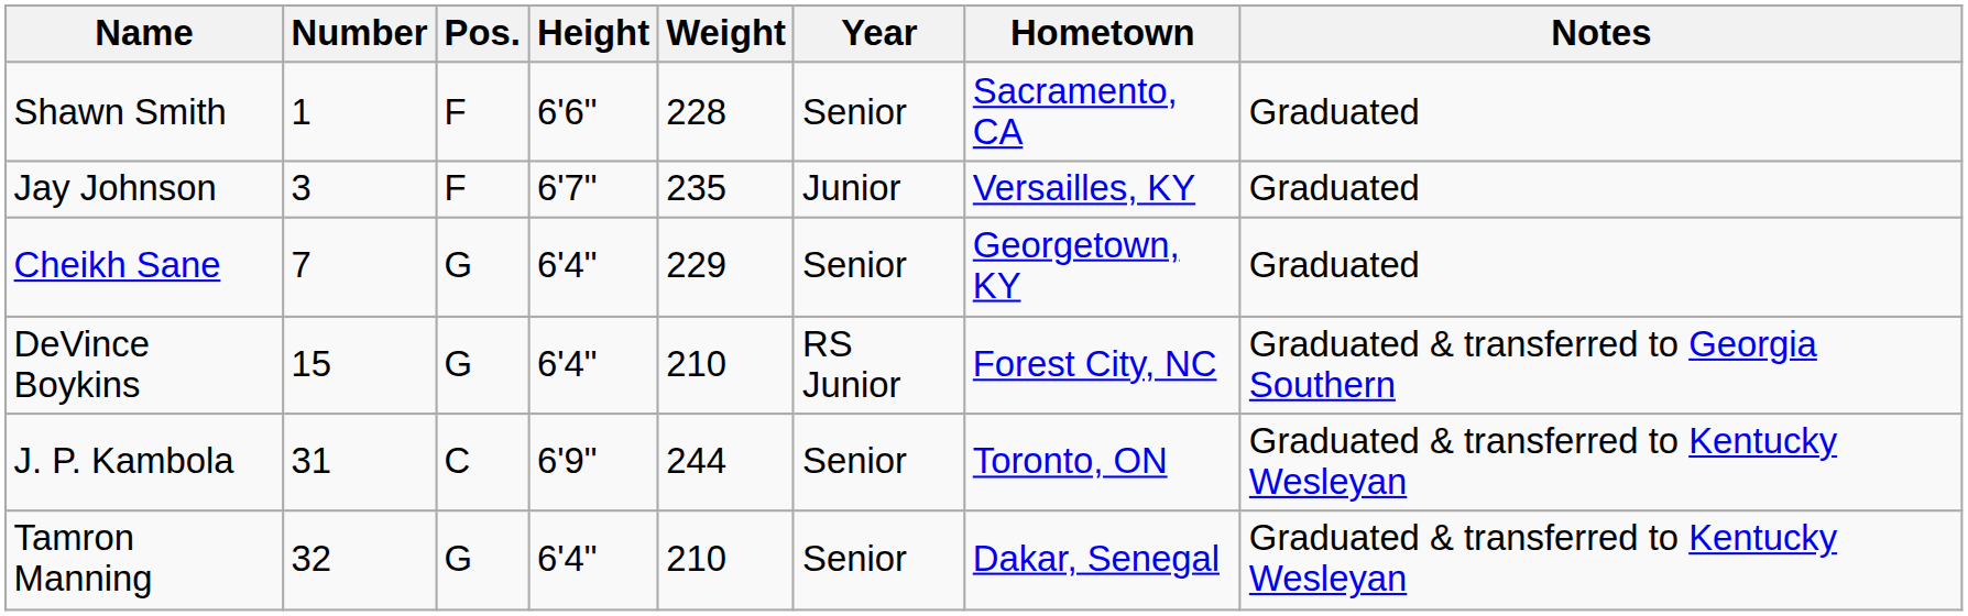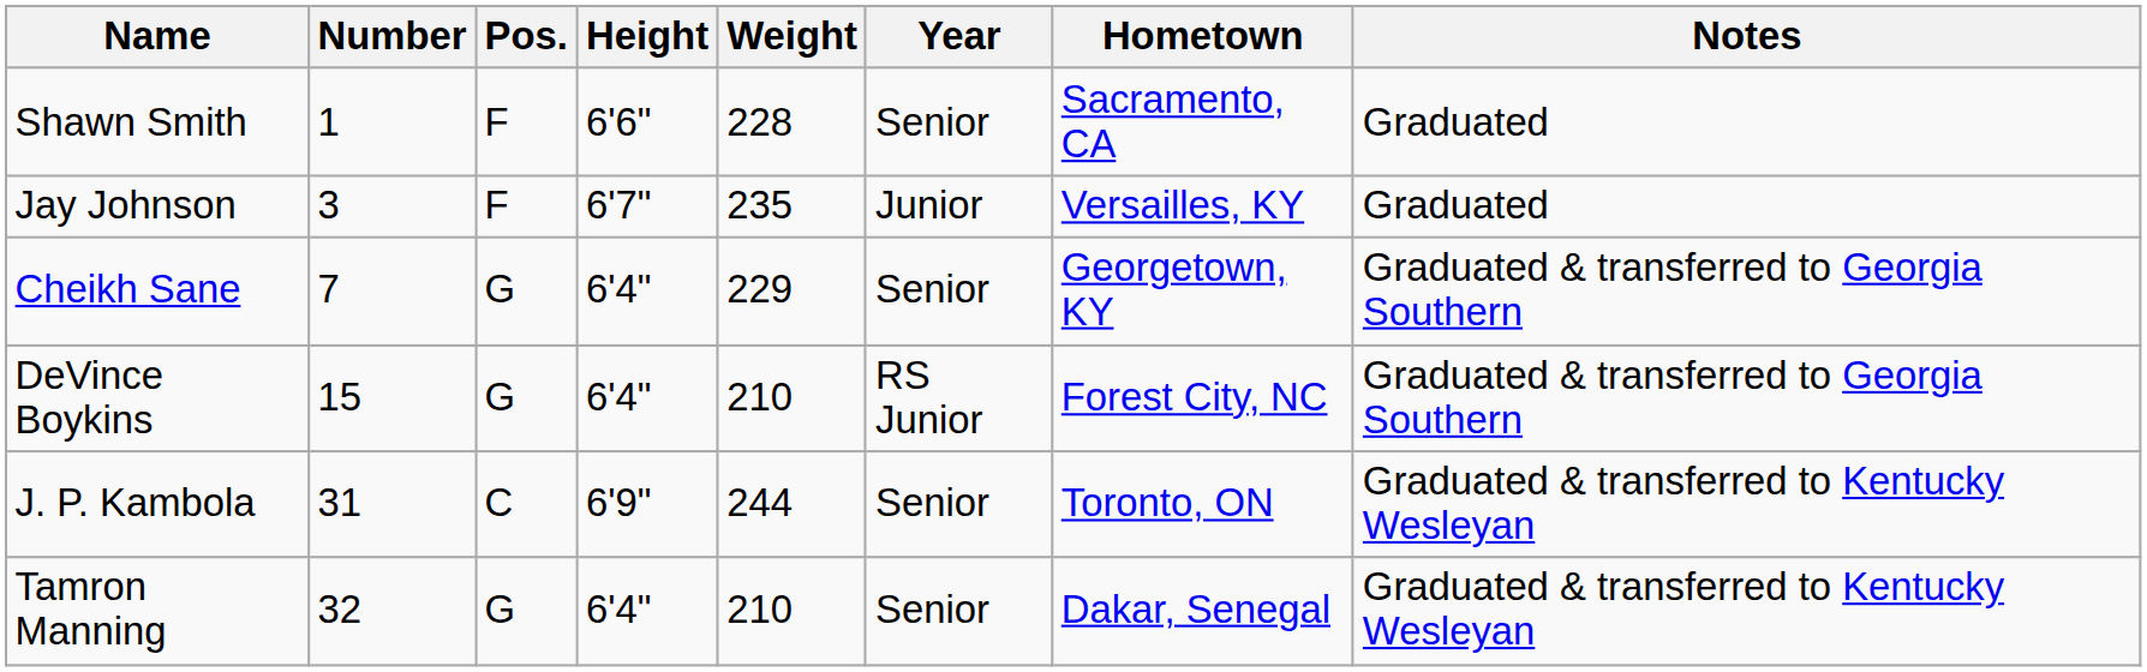 <table class="wikitable sortable" border="1">
 <tr>
 <th>Name</th>
 <th>Number</th>
 <th>Pos.</th>
 <th>Height</th>
 <th>Weight</th>
 <th>Year</th>
 <th>Hometown</th>
 <th class="unsortable">Notes</th>
 </tr>
 <tr>
 <td>Shawn Smith</td>
 <td>1</td>
 <td>F</td>
 <td>6'6"</td>
 <td>228</td>
 <td>Senior</td>
 <td><a href='#'>Sacramento, CA</a></td>
 <td>Graduated</td>
 </tr>
 <tr>
 <td>Jay Johnson</td>
 <td>3</td>
 <td>F</td>
 <td>6'7"</td>
 <td>235</td>
 <td>Junior</td>
 <td><a href='#'>Versailles, KY</a></td>
 <td>Graduated</td>
 </tr>
 <tr>
 <td><a href='#'>Cheikh Sane</a></td>
 <td>7</td>
 <td>G</td>
 <td>6'4"</td>
 <td>229</td>
 <td>Senior</td>
 <td><a href='#'>Georgetown, KY</a></td>
-<td>Graduated</td>
+<td>Graduated & transferred to <a href='#'>Georgia Southern</a></td>
 </tr>
 <tr>
 <td>DeVince Boykins</td>
 <td>15</td>
 <td>G</td>
 <td>6'4"</td>
 <td>210</td>
 <td>RS Junior</td>
 <td><a href='#'>Forest City, NC</a></td>
 <td>Graduated & transferred to <a href='#'>Georgia Southern</a></td>
 </tr>
 <tr>
 <td>J. P. Kambola</td>
 <td>31</td>
 <td>C</td>
 <td>6'9"</td>
 <td>244</td>
 <td>Senior</td>
 <td><a href='#'>Toronto, ON</a></td>
 <td>Graduated & transferred to <a href='#'>Kentucky Wesleyan</a></td>
 </tr>
 <tr>
 <td>Tamron Manning</td>
 <td>32</td>
 <td>G</td>
 <td>6'4"</td>
 <td>210</td>
 <td>Senior</td>
 <td><a href='#'>Dakar, Senegal</a></td>
 <td>Graduated & transferred to <a href='#'>Kentucky Wesleyan</a></td>
 </tr>
 </table>
